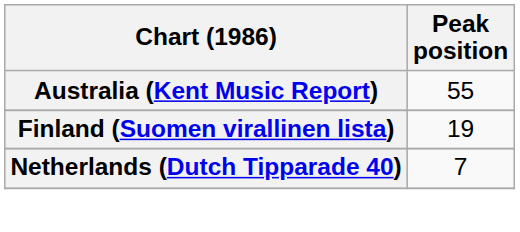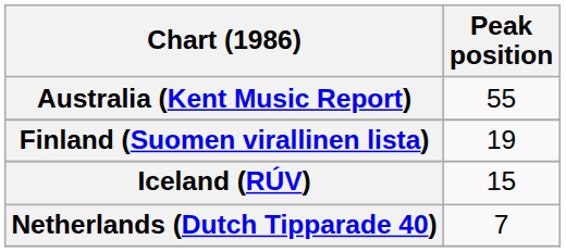 <table class="wikitable sortable plainrowheaders" style="text-align:center">
 <tr>
 <th scope="col">Chart (1986)</th>
 <th scope="col">Peak<br>position</th>
 </tr>
 <tr>
 <th scope="row">Australia (<a href='#'>Kent Music Report</a>)</th>
 <td>55</td>
 </tr>
 <tr>
 </tr>
 <tr>
 <th scope="row">Finland (<a href='#'>Suomen virallinen lista</a>)</th>
 <td>19</td>
 </tr>
 <tr>
 </tr>
 <tr>
+<th scope="row">Iceland (<a href='#'>RÚV</a>)</th>
+<td>15</td>
+</tr>
+<tr>
 <th scope="row">Netherlands (<a href='#'>Dutch Tipparade 40</a>)</th>
 <td>7</td>
 </tr>
 <tr>
 </tr>
 <tr>
 </tr>
 </table>
